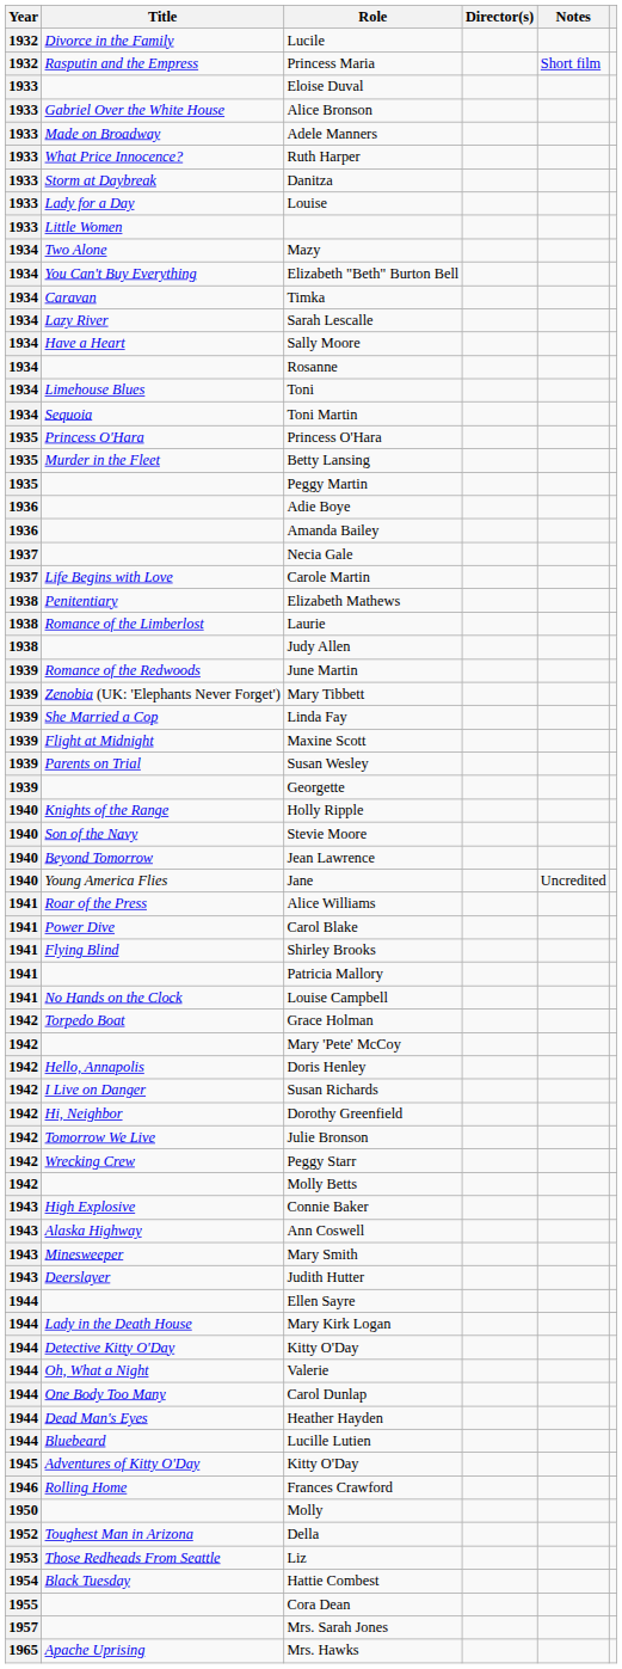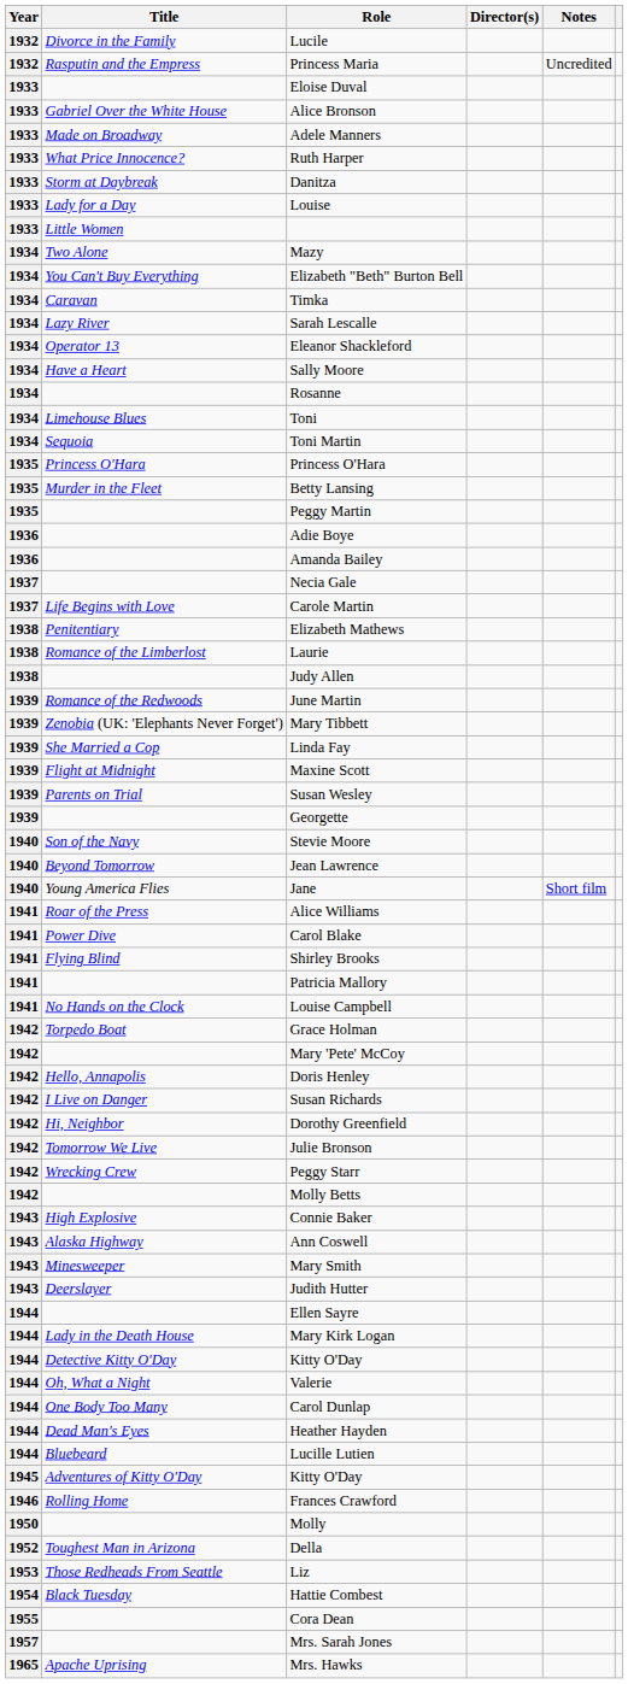 <table class="wikitable sortable plainrowheaders">
 <tr>
 <th>Year</th>
 <th>Title</th>
 <th>Role</th>
 <th>Director(s)</th>
 <th class="unsortable">Notes</th>
 <th class="unsortable"></th>
 </tr>
 <tr>
 <th scope="row">1932</th>
 <td><em><a href='#'>Divorce in the Family</a></em></td>
 <td>Lucile</td>
 <td></td>
 <td></td>
 <td style="text-align:center;"></td>
 </tr>
 <tr>
 <th scope="row">1932</th>
 <td><em><a href='#'>Rasputin and the Empress</a></em></td>
 <td>Princess Maria</td>
 <td></td>
-<td><a href='#'>Short film</a></td>
+<td>Uncredited</td>
 <td style="text-align:center;"></td>
 </tr>
 <tr>
 <th scope="row">1933</th>
 <td><em></em></td>
 <td>Eloise Duval</td>
 <td></td>
 <td></td>
 <td style="text-align:center;"></td>
 </tr>
 <tr>
 <th scope="row">1933</th>
 <td><em><a href='#'>Gabriel Over the White House</a></em></td>
 <td>Alice Bronson</td>
 <td></td>
 <td></td>
 <td style="text-align:center;"></td>
 </tr>
 <tr>
 <th scope="row">1933</th>
 <td><em><a href='#'>Made on Broadway</a></em></td>
 <td>Adele Manners</td>
 <td></td>
 <td></td>
 <td style="text-align:center;"></td>
 </tr>
 <tr>
 <th scope="row">1933</th>
 <td><em><a href='#'>What Price Innocence?</a></em></td>
 <td>Ruth Harper</td>
 <td></td>
 <td></td>
 <td style="text-align:center;"></td>
 </tr>
 <tr>
 <th scope="row">1933</th>
 <td><em><a href='#'>Storm at Daybreak</a></em></td>
 <td>Danitza</td>
 <td></td>
 <td></td>
 <td style="text-align:center;"></td>
 </tr>
 <tr>
 <th scope="row">1933</th>
 <td><em><a href='#'>Lady for a Day</a></em></td>
 <td>Louise</td>
 <td></td>
 <td></td>
 <td style="text-align:center;"></td>
 </tr>
 <tr>
 <th scope="row">1933</th>
 <td><em><a href='#'>Little Women</a></em></td>
 <td></td>
 <td></td>
 <td></td>
 <td style="text-align:center;"></td>
 </tr>
 <tr>
 <th scope="row">1934</th>
 <td><em><a href='#'>Two Alone</a></em></td>
 <td>Mazy</td>
 <td></td>
 <td></td>
 <td style="text-align:center;"></td>
 </tr>
 <tr>
 <th scope="row">1934</th>
 <td><em><a href='#'>You Can't Buy Everything</a></em></td>
 <td>Elizabeth "Beth" Burton Bell</td>
 <td></td>
 <td></td>
 <td style="text-align:center;"></td>
 </tr>
 <tr>
 <th scope="row">1934</th>
 <td><em><a href='#'>Caravan</a></em></td>
 <td>Timka</td>
 <td></td>
 <td></td>
 <td style="text-align:center;"></td>
 </tr>
 <tr>
 <th scope="row">1934</th>
 <td><em><a href='#'>Lazy River</a></em></td>
 <td>Sarah Lescalle</td>
+<td></td>
+<td></td>
+<td style="text-align:center;"></td>
+</tr>
+<tr>
+<th scope="row">1934</th>
+<td><em><a href='#'>Operator 13</a></em></td>
+<td>Eleanor Shackleford</td>
 <td></td>
 <td></td>
 <td style="text-align:center;"></td>
 </tr>
 <tr>
 <th scope="row">1934</th>
 <td><em><a href='#'>Have a Heart</a></em></td>
 <td>Sally Moore</td>
 <td></td>
 <td></td>
 <td style="text-align:center;"></td>
 </tr>
 <tr>
 <th scope="row">1934</th>
 <td><em></em></td>
 <td>Rosanne</td>
 <td></td>
 <td></td>
 <td style="text-align:center;"></td>
 </tr>
 <tr>
 <th scope="row">1934</th>
 <td><em><a href='#'>Limehouse Blues</a></em></td>
 <td>Toni</td>
 <td></td>
 <td></td>
 <td style="text-align:center;"></td>
 </tr>
 <tr>
 <th scope="row">1934</th>
 <td><em><a href='#'>Sequoia</a></em></td>
 <td>Toni Martin</td>
 <td></td>
 <td></td>
 <td style="text-align:center;"></td>
 </tr>
 <tr>
 <th scope="row">1935</th>
 <td><em><a href='#'>Princess O'Hara</a></em></td>
 <td>Princess O'Hara</td>
 <td></td>
 <td></td>
 <td style="text-align:center;"></td>
 </tr>
 <tr>
 <th scope="row">1935</th>
 <td><em><a href='#'>Murder in the Fleet</a></em></td>
 <td>Betty Lansing</td>
 <td></td>
 <td></td>
 <td style="text-align:center;"></td>
 </tr>
 <tr>
 <th scope="row">1935</th>
 <td><em></em></td>
 <td>Peggy Martin</td>
 <td></td>
 <td></td>
 <td style="text-align:center;"></td>
 </tr>
 <tr>
 <th scope="row">1936</th>
 <td><em></em></td>
 <td>Adie Boye</td>
 <td></td>
 <td></td>
 <td style="text-align:center;"></td>
 </tr>
 <tr>
 <th scope="row">1936</th>
 <td><em></em></td>
 <td>Amanda Bailey</td>
 <td></td>
 <td></td>
 <td style="text-align:center;"></td>
 </tr>
 <tr>
 <th scope="row">1937</th>
 <td><em></em></td>
 <td>Necia Gale</td>
 <td></td>
 <td></td>
 <td style="text-align:center;"></td>
 </tr>
 <tr>
 <th scope="row">1937</th>
 <td><em><a href='#'>Life Begins with Love</a></em></td>
 <td>Carole Martin</td>
 <td></td>
 <td></td>
 <td style="text-align:center;"></td>
 </tr>
 <tr>
 <th scope="row">1938</th>
 <td><em><a href='#'>Penitentiary</a></em></td>
 <td>Elizabeth Mathews</td>
 <td></td>
 <td></td>
 <td style="text-align:center;"></td>
 </tr>
 <tr>
 <th scope="row">1938</th>
 <td><em><a href='#'>Romance of the Limberlost</a></em></td>
 <td>Laurie</td>
 <td></td>
 <td></td>
 <td style="text-align:center;"></td>
 </tr>
 <tr>
 <th scope="row">1938</th>
 <td><em></em></td>
 <td>Judy Allen</td>
 <td></td>
 <td></td>
 <td style="text-align:center;"></td>
 </tr>
 <tr>
 <th scope="row">1939</th>
 <td><em><a href='#'>Romance of the Redwoods</a></em></td>
 <td>June Martin</td>
 <td></td>
 <td></td>
 <td style="text-align:center;"></td>
 </tr>
 <tr>
 <th scope="row">1939</th>
 <td><em><a href='#'>Zenobia</a></em> (UK: 'Elephants Never Forget')</td>
 <td>Mary Tibbett</td>
 <td></td>
 <td></td>
 <td style="text-align:center;"></td>
 </tr>
 <tr>
 <th scope="row">1939</th>
 <td><em><a href='#'>She Married a Cop</a></em></td>
 <td>Linda Fay</td>
 <td></td>
 <td></td>
 <td style="text-align:center;"></td>
 </tr>
 <tr>
 <th scope="row">1939</th>
 <td><em><a href='#'>Flight at Midnight</a></em></td>
 <td>Maxine Scott</td>
 <td></td>
 <td></td>
 <td style="text-align:center;"></td>
 </tr>
 <tr>
 <th scope="row">1939</th>
 <td><em><a href='#'>Parents on Trial</a></em></td>
 <td>Susan Wesley</td>
 <td></td>
 <td></td>
 <td style="text-align:center;"></td>
 </tr>
 <tr>
 <th scope="row">1939</th>
 <td><em></em></td>
 <td>Georgette</td>
 <td></td>
 <td></td>
 <td style="text-align:center;"></td>
 </tr>
 <tr>
 <th scope="row">1940</th>
-<td><em><a href='#'>Knights of the Range</a></em></td>
-<td>Holly Ripple</td>
-<td></td>
-<td></td>
-<td style="text-align:center;"></td>
-</tr>
-<tr>
-<th scope="row">1940</th>
 <td><em><a href='#'>Son of the Navy</a></em></td>
 <td>Stevie Moore</td>
 <td></td>
 <td></td>
 <td style="text-align:center;"></td>
 </tr>
 <tr>
 <th scope="row">1940</th>
 <td><em><a href='#'>Beyond Tomorrow</a></em></td>
 <td>Jean Lawrence</td>
 <td></td>
 <td></td>
 <td style="text-align:center;"></td>
 </tr>
 <tr>
 <th scope="row">1940</th>
 <td><em>Young America Flies</em></td>
 <td>Jane</td>
 <td></td>
-<td>Uncredited</td>
+<td><a href='#'>Short film</a></td>
 <td style="text-align:center;"></td>
 </tr>
 <tr>
 <th scope="row">1941</th>
 <td><em><a href='#'>Roar of the Press</a></em></td>
 <td>Alice Williams</td>
 <td></td>
 <td></td>
 <td style="text-align:center;"></td>
 </tr>
 <tr>
 <th scope="row">1941</th>
 <td><em><a href='#'>Power Dive</a></em></td>
 <td>Carol Blake</td>
 <td></td>
 <td></td>
 <td style="text-align:center;"></td>
 </tr>
 <tr>
 <th scope="row">1941</th>
 <td><em><a href='#'>Flying Blind</a></em></td>
 <td>Shirley Brooks</td>
 <td></td>
 <td></td>
 <td style="text-align:center;"></td>
 </tr>
 <tr>
 <th scope="row">1941</th>
 <td><em></em></td>
 <td>Patricia Mallory</td>
 <td></td>
 <td></td>
 <td style="text-align:center;"></td>
 </tr>
 <tr>
 <th scope="row">1941</th>
 <td><em><a href='#'>No Hands on the Clock</a></em></td>
 <td>Louise Campbell</td>
 <td></td>
 <td></td>
 <td style="text-align:center;"></td>
 </tr>
 <tr>
 <th scope="row">1942</th>
 <td><em><a href='#'>Torpedo Boat</a></em></td>
 <td>Grace Holman</td>
 <td></td>
 <td></td>
 <td style="text-align:center;"></td>
 </tr>
 <tr>
 <th scope="row">1942</th>
 <td><em></em></td>
 <td>Mary 'Pete' McCoy</td>
 <td></td>
 <td></td>
 <td style="text-align:center;"></td>
 </tr>
 <tr>
 <th scope="row">1942</th>
 <td><em><a href='#'>Hello, Annapolis</a></em></td>
 <td>Doris Henley</td>
 <td></td>
 <td></td>
 <td style="text-align:center;"></td>
 </tr>
 <tr>
 <th scope="row">1942</th>
 <td><em><a href='#'>I Live on Danger</a></em></td>
 <td>Susan Richards</td>
 <td></td>
 <td></td>
 <td style="text-align:center;"></td>
 </tr>
 <tr>
 <th scope="row">1942</th>
 <td><em><a href='#'>Hi, Neighbor</a></em></td>
 <td>Dorothy Greenfield</td>
 <td></td>
 <td></td>
 <td style="text-align:center;"></td>
 </tr>
 <tr>
 <th scope="row">1942</th>
 <td><em><a href='#'>Tomorrow We Live</a></em></td>
 <td>Julie Bronson</td>
 <td></td>
 <td></td>
 <td style="text-align:center;"></td>
 </tr>
 <tr>
 <th scope="row">1942</th>
 <td><em><a href='#'>Wrecking Crew</a></em></td>
 <td>Peggy Starr</td>
 <td></td>
 <td></td>
 <td style="text-align:center;"></td>
 </tr>
 <tr>
 <th scope="row">1942</th>
 <td><em></em></td>
 <td>Molly Betts</td>
 <td></td>
 <td></td>
 <td style="text-align:center;"></td>
 </tr>
 <tr>
 <th scope="row">1943</th>
 <td><em><a href='#'>High Explosive</a></em></td>
 <td>Connie Baker</td>
 <td></td>
 <td></td>
 <td style="text-align:center;"></td>
 </tr>
 <tr>
 <th scope="row">1943</th>
 <td><em><a href='#'>Alaska Highway</a></em></td>
 <td>Ann Coswell</td>
 <td></td>
 <td></td>
 <td style="text-align:center;"></td>
 </tr>
 <tr>
 <th scope="row">1943</th>
 <td><em><a href='#'>Minesweeper</a></em></td>
 <td>Mary Smith</td>
 <td></td>
 <td></td>
 <td style="text-align:center;"></td>
 </tr>
 <tr>
 <th scope="row">1943</th>
 <td><em><a href='#'>Deerslayer</a></em></td>
 <td>Judith Hutter</td>
 <td></td>
 <td></td>
 <td style="text-align:center;"></td>
 </tr>
 <tr>
 <th scope="row">1944</th>
 <td><em></em></td>
 <td>Ellen Sayre</td>
 <td></td>
 <td></td>
 <td style="text-align:center;"></td>
 </tr>
 <tr>
 <th scope="row">1944</th>
 <td><em><a href='#'>Lady in the Death House</a></em></td>
 <td>Mary Kirk Logan</td>
 <td></td>
 <td></td>
 <td style="text-align:center;"></td>
 </tr>
 <tr>
 <th scope="row">1944</th>
 <td><em><a href='#'>Detective Kitty O'Day</a></em></td>
 <td>Kitty O'Day</td>
 <td></td>
 <td></td>
 <td style="text-align:center;"></td>
 </tr>
 <tr>
 <th scope="row">1944</th>
 <td><em><a href='#'>Oh, What a Night</a></em></td>
 <td>Valerie</td>
 <td></td>
 <td></td>
 <td style="text-align:center;"></td>
 </tr>
 <tr>
 <th scope="row">1944</th>
 <td><em><a href='#'>One Body Too Many</a></em></td>
 <td>Carol Dunlap</td>
 <td></td>
 <td></td>
 <td style="text-align:center;"></td>
 </tr>
 <tr>
 <th scope="row">1944</th>
 <td><em><a href='#'>Dead Man's Eyes</a></em></td>
 <td>Heather Hayden</td>
 <td></td>
 <td></td>
 <td style="text-align:center;"></td>
 </tr>
 <tr>
 <th scope="row">1944</th>
 <td><em><a href='#'>Bluebeard</a></em></td>
 <td>Lucille Lutien</td>
 <td></td>
 <td></td>
 <td style="text-align:center;"></td>
 </tr>
 <tr>
 <th scope="row">1945</th>
 <td><em><a href='#'>Adventures of Kitty O'Day</a></em></td>
 <td>Kitty O'Day</td>
 <td></td>
 <td></td>
 <td style="text-align:center;"></td>
 </tr>
 <tr>
 <th scope="row">1946</th>
 <td><em><a href='#'>Rolling Home</a></em></td>
 <td>Frances Crawford</td>
 <td></td>
 <td></td>
 <td style="text-align:center;"></td>
 </tr>
 <tr>
 <th scope="row">1950</th>
 <td><em></em></td>
 <td>Molly</td>
 <td></td>
 <td></td>
 <td style="text-align:center;"></td>
 </tr>
 <tr>
 <th scope="row">1952</th>
 <td><em><a href='#'>Toughest Man in Arizona</a></em></td>
 <td>Della</td>
 <td></td>
 <td></td>
 <td style="text-align:center;"></td>
 </tr>
 <tr>
 <th scope="row">1953</th>
 <td><em><a href='#'>Those Redheads From Seattle</a></em></td>
 <td>Liz</td>
 <td></td>
 <td></td>
 <td style="text-align:center;"></td>
 </tr>
 <tr>
 <th scope="row">1954</th>
 <td><em><a href='#'>Black Tuesday</a></em></td>
 <td>Hattie Combest</td>
 <td></td>
 <td></td>
 <td style="text-align:center;"></td>
 </tr>
 <tr>
 <th scope="row">1955</th>
 <td><em></em></td>
 <td>Cora Dean</td>
 <td></td>
 <td></td>
 <td style="text-align:center;"></td>
 </tr>
 <tr>
 <th scope="row">1957</th>
 <td><em></em></td>
 <td>Mrs. Sarah Jones</td>
 <td></td>
 <td></td>
 <td style="text-align:center;"></td>
 </tr>
 <tr>
 <th scope="row">1965</th>
 <td><em><a href='#'>Apache Uprising</a></em></td>
 <td>Mrs. Hawks</td>
 <td></td>
 <td></td>
 <td style="text-align:center;"></td>
 </tr>
 </table>
